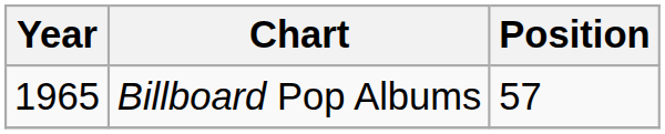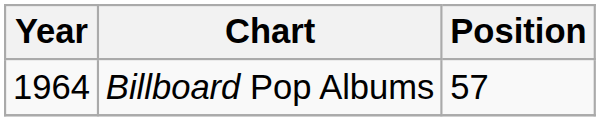 <table class="wikitable">
 <tr>
 <th>Year</th>
 <th>Chart</th>
 <th>Position</th>
 </tr>
 <tr>
-<td>1965</td>
+<td>1964</td>
 <td><em>Billboard</em> Pop Albums</td>
 <td>57</td>
 </tr>
 <tr>
 </tr>
 </table>
